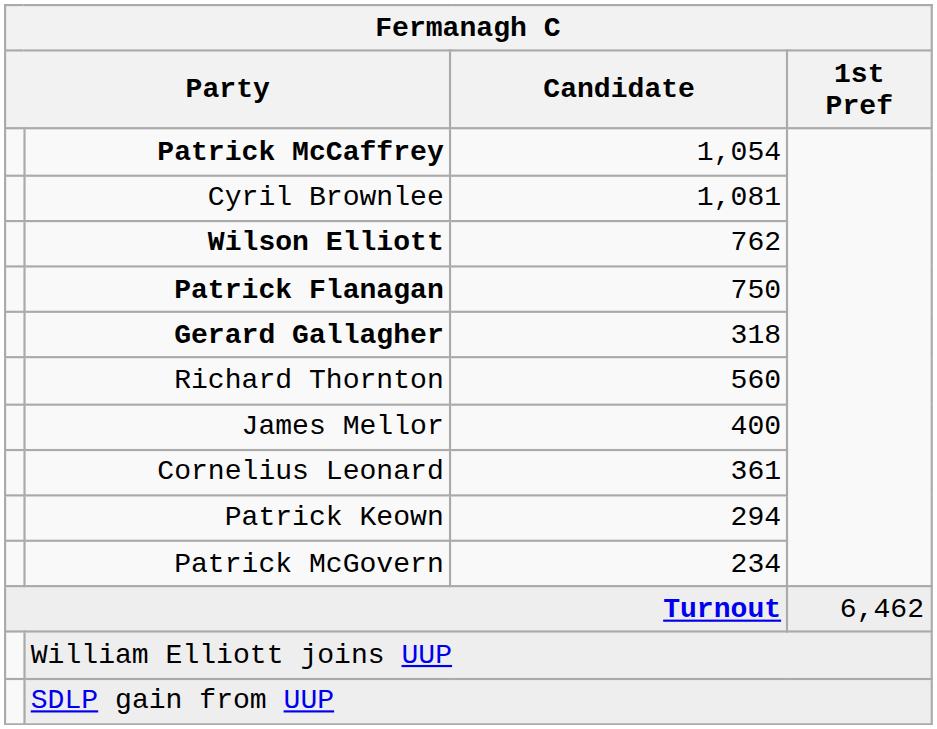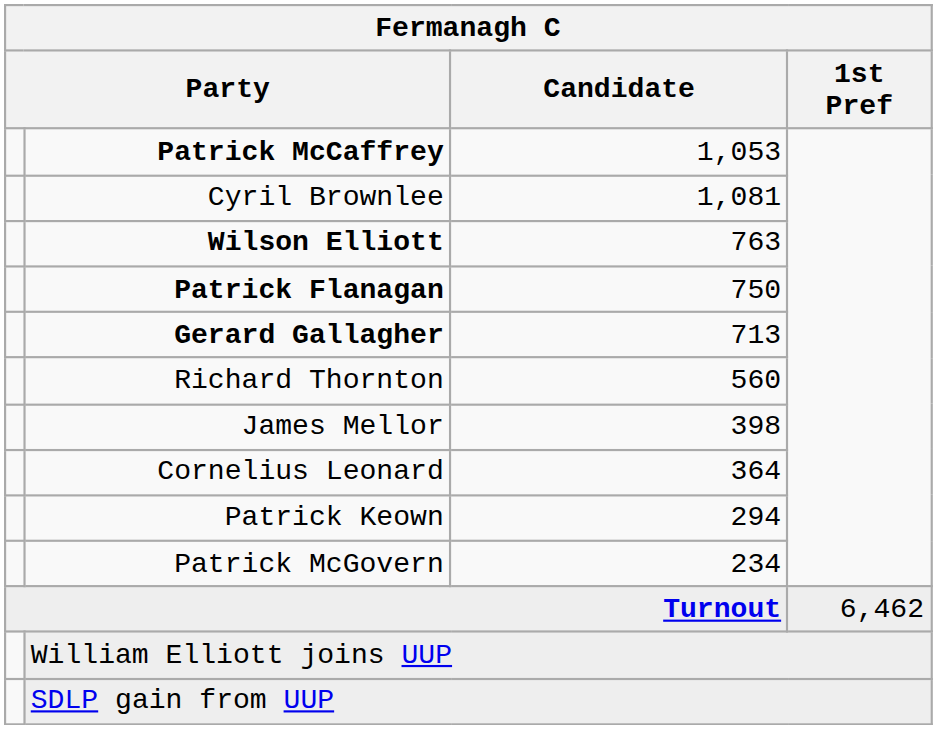 <table class="wikitable">
 <tr>
 <th colspan="4" align="center">Fermanagh C</th>
 </tr>
 <tr>
 <th colspan="2" align="center" width=200>Party</th>
 <th width=150>Candidate</th>
 <th width=60>1st Pref</th>
 </tr>
 <tr>
 <td></td>
 <td align="right"><strong>Patrick McCaffrey</strong></td>
-<td align="right">1,054</td>
+<td align="right">1,053</td>
 </tr>
 <tr>
 <td></td>
 <td align="right">Cyril Brownlee</td>
 <td align="right">1,081</td>
 </tr>
 <tr>
 <td></td>
 <td align="right"><strong>Wilson Elliott</strong></td>
-<td align="right">762</td>
+<td align="right">763</td>
 </tr>
 <tr>
 <td></td>
 <td align="right"><strong>Patrick Flanagan</strong></td>
 <td align="right">750</td>
 </tr>
 <tr>
 <td></td>
 <td align="right"><strong>Gerard Gallagher</strong></td>
-<td align="right">318</td>
+<td align="right">713</td>
 </tr>
 <tr>
 <td></td>
 <td align="right">Richard Thornton</td>
 <td align="right">560</td>
 </tr>
 <tr>
 <td></td>
 <td align="right">James Mellor</td>
-<td align="right">400</td>
+<td align="right">398</td>
 </tr>
 <tr>
 <td></td>
 <td align="right">Cornelius Leonard</td>
-<td align="right">361</td>
+<td align="right">364</td>
 </tr>
 <tr>
 <td></td>
 <td align="right">Patrick Keown</td>
 <td align="right">294</td>
 </tr>
 <tr>
 <td></td>
 <td align="right">Patrick McGovern</td>
 <td align="right">234</td>
 </tr>
 <tr bgcolor="EEEEEE">
 <td colspan=3 align="right"><strong><a href='#'>Turnout</a></strong></td>
 <td align="right">6,462</td>
 </tr>
 <tr>
 <td bgcolor=></td>
 <td colspan=3 bgcolor="EEEEEE">William Elliott joins <a href='#'>UUP</a></td>
 </tr>
 <tr>
 <td bgcolor=></td>
 <td colspan=3 bgcolor="EEEEEE"><a href='#'>SDLP</a> gain from <a href='#'>UUP</a></td>
 </tr>
 </table>
